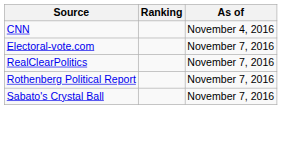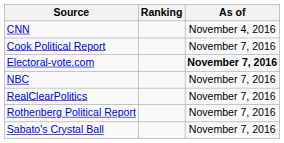 <table class="wikitable" style="text-align:center">
 <tr>
 <th>Source</th>
 <th>Ranking</th>
 <th>As of</th>
 </tr>
 <tr>
 <td align="left"><a href='#'>CNN</a></td>
 <td></td>
 <td>November 4, 2016</td>
 </tr>
 <tr>
+<td align="left"><a href='#'>Cook Political Report</a></td>
+<td></td>
+<td>November 7, 2016</td>
+</tr>
+<tr>
 <td align="left"><a href='#'>Electoral-vote.com</a></td>
+<td></td>
+<td><strong>November 7, 2016</strong></td>
+</tr>
+<tr>
+<td align="left"><a href='#'>NBC</a></td>
 <td></td>
 <td>November 7, 2016</td>
 </tr>
 <tr>
 <td align="left"><a href='#'>RealClearPolitics</a></td>
 <td></td>
 <td>November 7, 2016</td>
 </tr>
 <tr>
 <td align=left><a href='#'>Rothenberg Political Report</a></td>
 <td></td>
 <td>November 7, 2016</td>
 </tr>
 <tr>
 <td align="left"><a href='#'>Sabato's Crystal Ball</a></td>
 <td></td>
 <td>November 7, 2016</td>
 </tr>
 </table>
